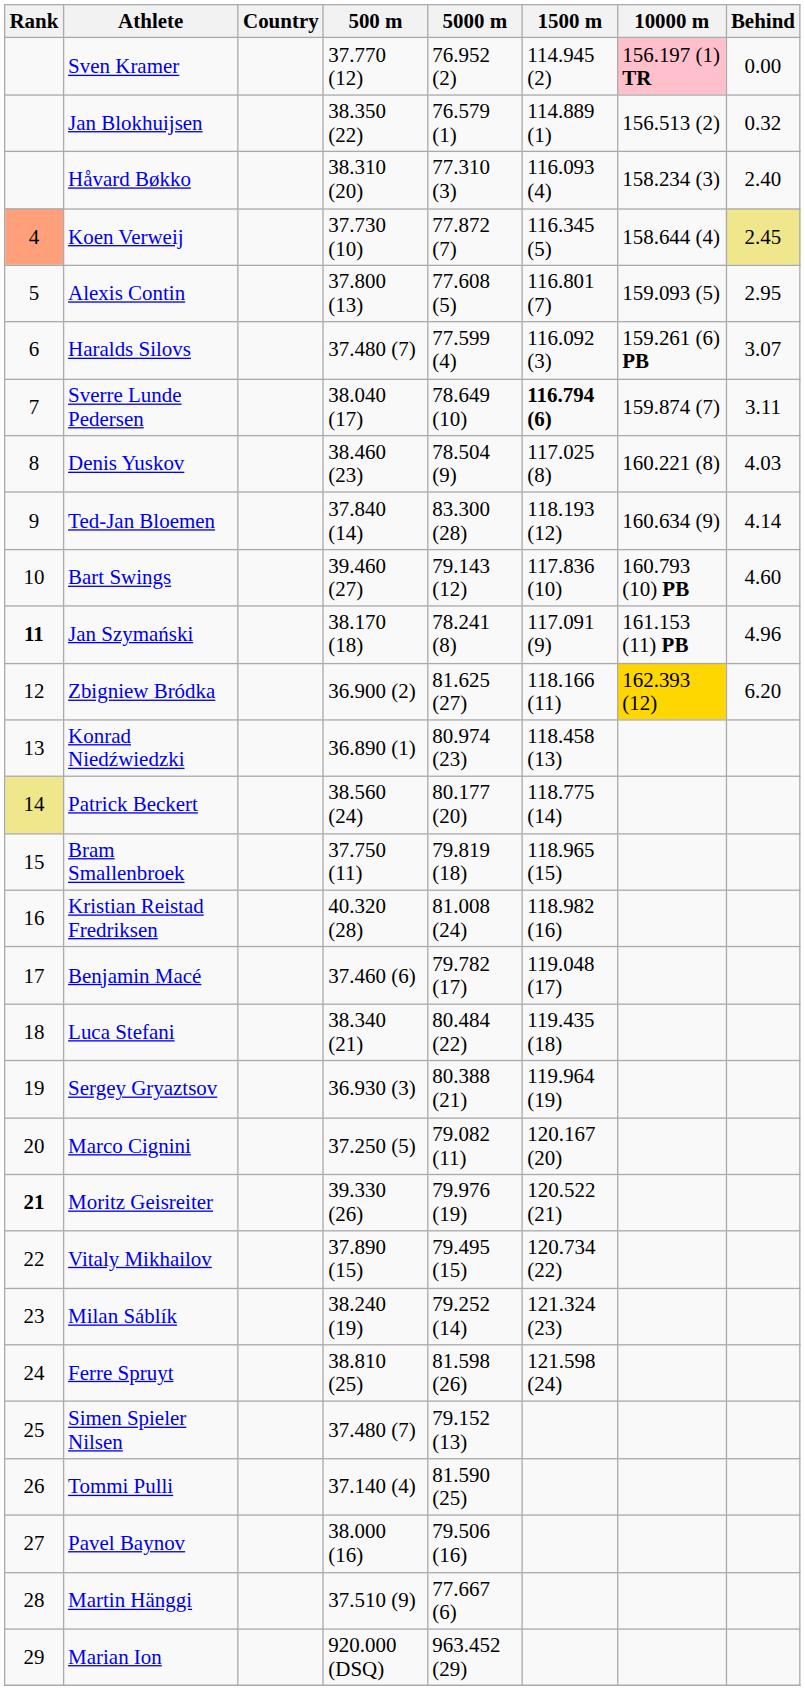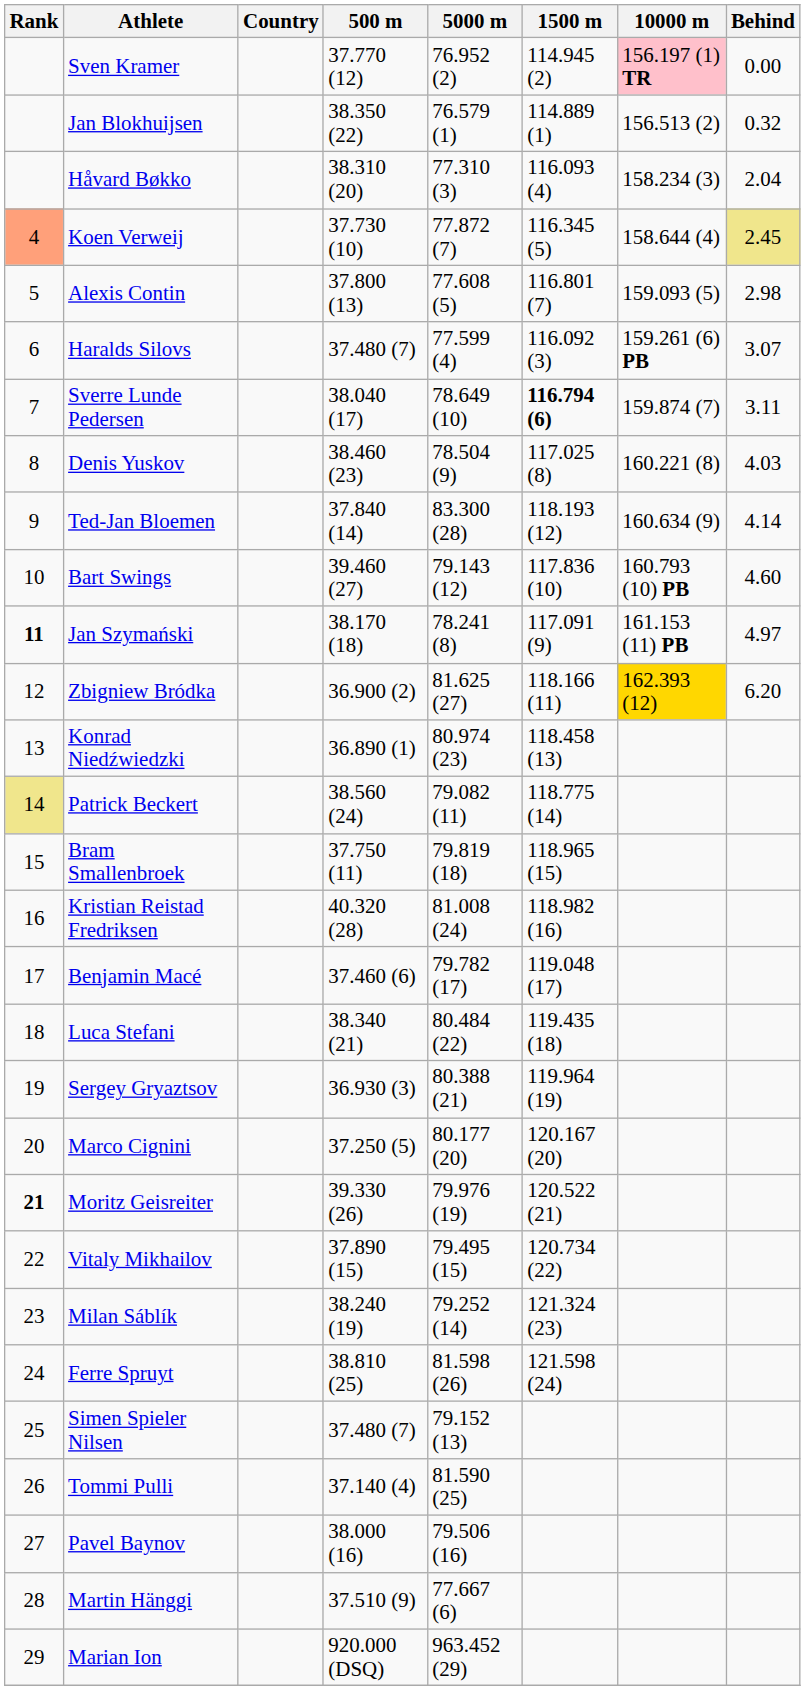 <table class="wikitable sortable" style="text-align:center">
 <tr>
 <th>Rank</th>
 <th>Athlete</th>
 <th>Country</th>
 <th>500 m</th>
 <th>5000 m</th>
 <th>1500 m</th>
 <th>10000 m</th>
 <th>Behind</th>
 </tr>
 <tr>
 <td></td>
 <td align="left"><a href='#'>Sven Kramer</a></td>
 <td align="left"></td>
 <td align="left">37.770 (12)</td>
 <td align="left">76.952 (2)</td>
 <td align="left">114.945 (2)</td>
 <td align="left" style="background: pink;">156.197 (1) <strong>TR</strong></td>
 <td>0.00</td>
 </tr>
 <tr>
 <td></td>
 <td align="left"><a href='#'>Jan Blokhuijsen</a></td>
 <td align="left"></td>
 <td align="left">38.350 (22)</td>
 <td align="left">76.579 (1)</td>
 <td align="left">114.889 (1)</td>
 <td align="left">156.513 (2)</td>
 <td>0.32</td>
 </tr>
 <tr>
 <td></td>
 <td align="left"><a href='#'>Håvard Bøkko</a></td>
 <td align="left"></td>
 <td align="left">38.310 (20)</td>
 <td align="left">77.310 (3)</td>
 <td align="left">116.093 (4)</td>
 <td align="left">158.234 (3)</td>
-<td>2.40</td>
+<td>2.04</td>
 </tr>
 <tr>
 <td style="background: lightsalmon;">4</td>
 <td align="left"><a href='#'>Koen Verweij</a></td>
 <td align="left"></td>
 <td align="left">37.730 (10)</td>
 <td align="left">77.872 (7)</td>
 <td align="left">116.345 (5)</td>
 <td align="left">158.644 (4)</td>
 <td style="background: khaki;">2.45</td>
 </tr>
 <tr>
 <td>5</td>
 <td align="left"><a href='#'>Alexis Contin</a></td>
 <td align="left"></td>
 <td align="left">37.800 (13)</td>
 <td align="left">77.608 (5)</td>
 <td align="left">116.801 (7)</td>
 <td align="left">159.093 (5)</td>
-<td>2.95</td>
+<td>2.98</td>
 </tr>
 <tr>
 <td>6</td>
 <td align="left"><a href='#'>Haralds Silovs</a></td>
 <td align="left"></td>
 <td align="left">37.480 (7)</td>
 <td align="left">77.599 (4)</td>
 <td align="left">116.092 (3)</td>
 <td align="left">159.261 (6) <strong>PB</strong></td>
 <td>3.07</td>
 </tr>
 <tr>
 <td>7</td>
 <td align="left"><a href='#'>Sverre Lunde Pedersen</a></td>
 <td align="left"></td>
 <td align="left">38.040 (17)</td>
 <td align="left">78.649 (10)</td>
 <td align="left"><strong>116.794 (6)</strong></td>
 <td align="left">159.874 (7)</td>
 <td>3.11</td>
 </tr>
 <tr>
 <td>8</td>
 <td align="left"><a href='#'>Denis Yuskov</a></td>
 <td align="left"></td>
 <td align="left">38.460 (23)</td>
 <td align="left">78.504 (9)</td>
 <td align="left">117.025 (8)</td>
 <td align="left">160.221 (8)</td>
 <td>4.03</td>
 </tr>
 <tr>
 <td>9</td>
 <td align="left"><a href='#'>Ted-Jan Bloemen</a></td>
 <td align="left"></td>
 <td align="left">37.840 (14)</td>
 <td align="left">83.300 (28)</td>
 <td align="left">118.193 (12)</td>
 <td align="left">160.634 (9)</td>
 <td>4.14</td>
 </tr>
 <tr>
 <td>10</td>
 <td align="left"><a href='#'>Bart Swings</a></td>
 <td align="left"></td>
 <td align="left">39.460 (27)</td>
 <td align="left">79.143 (12)</td>
 <td align="left">117.836 (10)</td>
 <td align="left">160.793 (10) <strong>PB</strong></td>
 <td>4.60</td>
 </tr>
 <tr>
 <td><strong>11</strong></td>
 <td align="left"><a href='#'>Jan Szymański</a></td>
 <td align="left"></td>
 <td align="left">38.170 (18)</td>
 <td align="left">78.241 (8)</td>
 <td align="left">117.091 (9)</td>
 <td align="left">161.153 (11) <strong>PB</strong></td>
-<td>4.96</td>
+<td>4.97</td>
 </tr>
 <tr>
 <td>12</td>
 <td align="left"><a href='#'>Zbigniew Bródka</a></td>
 <td align="left"></td>
 <td align="left">36.900 (2)</td>
 <td align="left">81.625 (27)</td>
 <td align="left">118.166 (11)</td>
 <td align="left" style="background: gold;">162.393 (12)</td>
 <td>6.20</td>
 </tr>
 <tr>
 <td>13</td>
 <td align="left"><a href='#'>Konrad Niedźwiedzki</a></td>
 <td align="left"></td>
 <td align="left">36.890 (1)</td>
 <td align="left">80.974 (23)</td>
 <td align="left">118.458 (13)</td>
 <td></td>
 <td></td>
 </tr>
 <tr>
 <td style="background: khaki;">14</td>
 <td align="left"><a href='#'>Patrick Beckert</a></td>
 <td align="left"></td>
 <td align="left">38.560 (24)</td>
-<td align="left">80.177 (20)</td>
+<td align="left">79.082 (11)</td>
 <td align="left">118.775 (14)</td>
 <td></td>
 <td></td>
 </tr>
 <tr>
 <td>15</td>
 <td align="left"><a href='#'>Bram Smallenbroek</a></td>
 <td align="left"></td>
 <td align="left">37.750 (11)</td>
 <td align="left">79.819 (18)</td>
 <td align="left">118.965 (15)</td>
 <td></td>
 <td></td>
 </tr>
 <tr>
 <td>16</td>
 <td align="left"><a href='#'>Kristian Reistad Fredriksen</a></td>
 <td align="left"></td>
 <td align="left">40.320 (28)</td>
 <td align="left">81.008 (24)</td>
 <td align="left">118.982 (16)</td>
 <td></td>
 <td></td>
 </tr>
 <tr>
 <td>17</td>
 <td align="left"><a href='#'>Benjamin Macé</a></td>
 <td align="left"></td>
 <td align="left">37.460 (6)</td>
 <td align="left">79.782 (17)</td>
 <td align="left">119.048 (17)</td>
 <td></td>
 <td></td>
 </tr>
 <tr>
 <td>18</td>
 <td align="left"><a href='#'>Luca Stefani</a></td>
 <td align="left"></td>
 <td align="left">38.340 (21)</td>
 <td align="left">80.484 (22)</td>
 <td align="left">119.435 (18)</td>
 <td></td>
 <td></td>
 </tr>
 <tr>
 <td>19</td>
 <td align="left"><a href='#'>Sergey Gryaztsov</a></td>
 <td align="left"></td>
 <td align="left">36.930 (3)</td>
 <td align="left">80.388 (21)</td>
 <td align="left">119.964 (19)</td>
 <td></td>
 <td></td>
 </tr>
 <tr>
 <td>20</td>
 <td align="left"><a href='#'>Marco Cignini</a></td>
 <td align="left"></td>
 <td align="left">37.250 (5)</td>
-<td align="left">79.082 (11)</td>
+<td align="left">80.177 (20)</td>
 <td align="left">120.167 (20)</td>
 <td></td>
 <td></td>
 </tr>
 <tr>
 <td><strong>21</strong></td>
 <td align="left"><a href='#'>Moritz Geisreiter</a></td>
 <td align="left"></td>
 <td align="left">39.330 (26)</td>
 <td align="left">79.976 (19)</td>
 <td align="left">120.522 (21)</td>
 <td></td>
 <td></td>
 </tr>
 <tr>
 <td>22</td>
 <td align="left"><a href='#'>Vitaly Mikhailov</a></td>
 <td align="left"></td>
 <td align="left">37.890 (15)</td>
 <td align="left">79.495 (15)</td>
 <td align="left">120.734 (22)</td>
 <td></td>
 <td></td>
 </tr>
 <tr>
 <td>23</td>
 <td align="left"><a href='#'>Milan Sáblík</a></td>
 <td align="left"></td>
 <td align="left">38.240 (19)</td>
 <td align="left">79.252 (14)</td>
 <td align="left">121.324 (23)</td>
 <td></td>
 <td></td>
 </tr>
 <tr>
 <td>24</td>
 <td align="left"><a href='#'>Ferre Spruyt</a></td>
 <td align="left"></td>
 <td align="left">38.810 (25)</td>
 <td align="left">81.598 (26)</td>
 <td align="left">121.598 (24)</td>
 <td></td>
 <td></td>
 </tr>
 <tr>
 <td>25</td>
 <td align="left"><a href='#'>Simen Spieler Nilsen</a></td>
 <td align="left"></td>
 <td align="left">37.480 (7)</td>
 <td align="left">79.152 (13)</td>
 <td></td>
 <td></td>
 <td></td>
 </tr>
 <tr>
 <td>26</td>
 <td align="left"><a href='#'>Tommi Pulli</a></td>
 <td align="left"></td>
 <td align="left">37.140 (4)</td>
 <td align="left">81.590 (25)</td>
 <td></td>
 <td></td>
 <td></td>
 </tr>
 <tr>
 <td>27</td>
 <td align="left"><a href='#'>Pavel Baynov</a></td>
 <td align="left"></td>
 <td align="left">38.000 (16)</td>
 <td align="left">79.506 (16)</td>
 <td></td>
 <td></td>
 <td></td>
 </tr>
 <tr>
 <td>28</td>
 <td align="left"><a href='#'>Martin Hänggi</a></td>
 <td align="left"></td>
 <td align="left">37.510 (9)</td>
 <td align="left">77.667 (6)</td>
 <td></td>
 <td></td>
 <td></td>
 </tr>
 <tr>
 <td>29</td>
 <td align="left"><a href='#'>Marian Ion</a></td>
 <td align="left"></td>
 <td align="left">920.000 (DSQ)</td>
 <td align="left">963.452 (29)</td>
 <td></td>
 <td></td>
 <td></td>
 </tr>
 <tr>
 </tr>
 </table>
